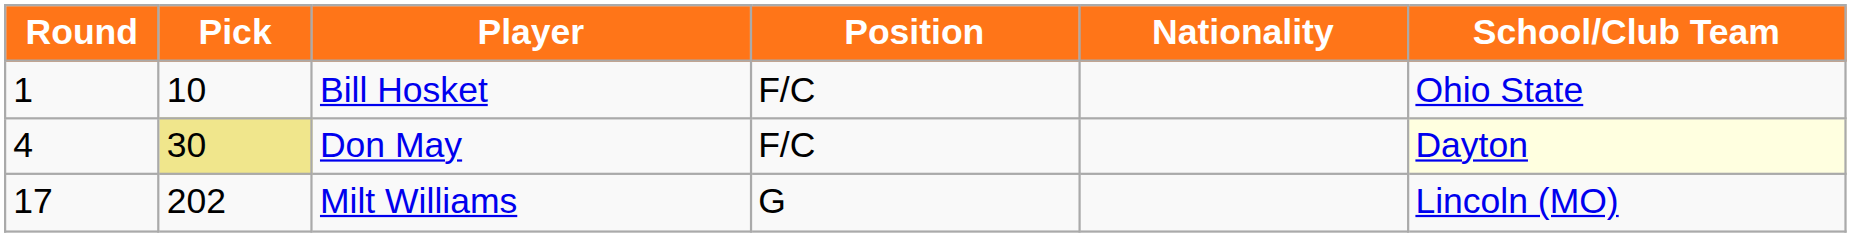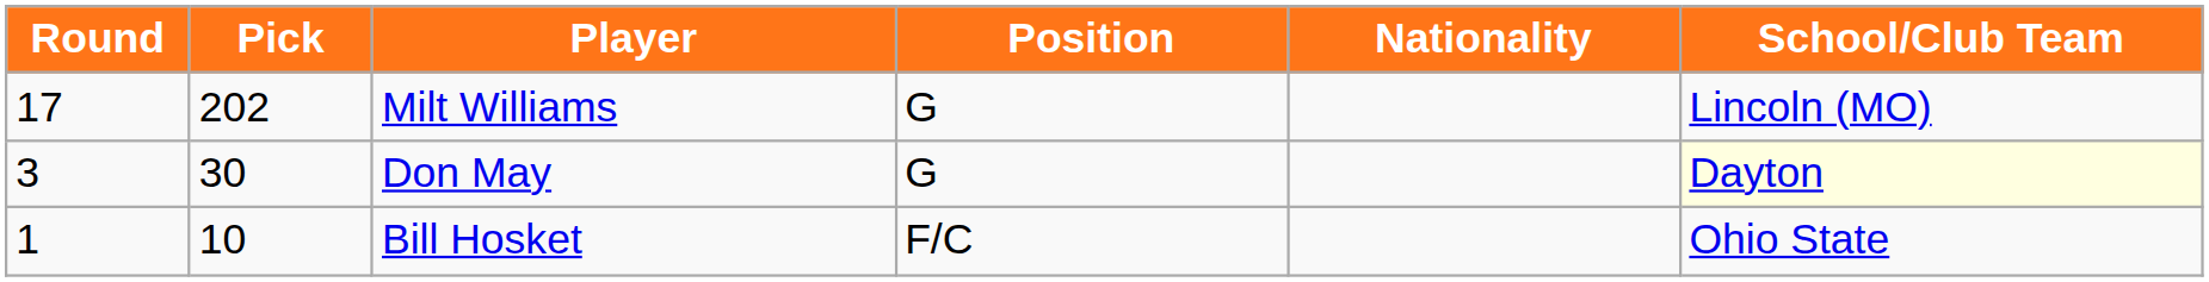 <table class="wikitable sortable sortable">
 <tr>
 <th style="background:#FF7518;color:#FFFFFF;" width="7%">Round</th>
 <th style="background:#FF7518;color:#FFFFFF;" width="7%">Pick</th>
 <th style="background:#FF7518;color:#FFFFFF;" width="20%">Player</th>
 <th style="background:#FF7518;color:#FFFFFF;" width="15%">Position</th>
 <th style="background:#FF7518;color:#FFFFFF;" width="15%">Nationality</th>
 <th style="background:#FF7518;color:#FFFFFF;" width="20%">School/Club Team</th>
 </tr>
 <tr>
+<td>17</td>
+<td>202</td>
+<td><a href='#'>Milt Williams</a></td>
+<td>G</td>
+<td></td>
+<td><a href='#'>Lincoln (MO)</a></td>
+</tr>
+<tr>
+<td>3</td>
+<td>30</td>
+<td><a href='#'>Don May</a></td>
+<td>G</td>
+<td></td>
+<td style="background: lightyellow;"><a href='#'>Dayton</a></td>
+</tr>
+<tr>
 <td>1</td>
 <td>10</td>
 <td><a href='#'>Bill Hosket</a></td>
 <td>F/C</td>
 <td></td>
 <td><a href='#'>Ohio State</a></td>
 </tr>
-<tr>
-<td>4</td>
-<td style="background: khaki;">30</td>
-<td><a href='#'>Don May</a></td>
-<td>F/C</td>
-<td></td>
-<td style="background: lightyellow;"><a href='#'>Dayton</a></td>
-</tr>
-<tr>
-<td>17</td>
-<td>202</td>
-<td><a href='#'>Milt Williams</a></td>
-<td>G</td>
-<td></td>
-<td><a href='#'>Lincoln (MO)</a></td>
-</tr>
 </table>
